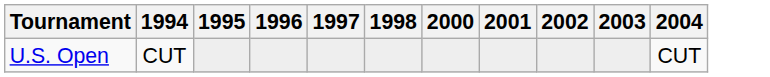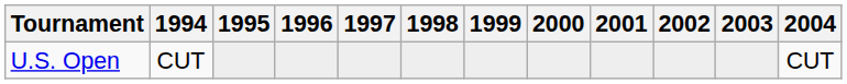 <table class="wikitable" style="font-size:95%;text-align:center;">
 <tr>
 <th>Tournament</th>
 <th>1994</th>
 <th>1995</th>
 <th>1996</th>
 <th>1997</th>
 <th>1998</th>
+<th>1999</th>
 <th>2000</th>
 <th>2001</th>
 <th>2002</th>
 <th>2003</th>
 <th>2004</th>
 </tr>
 <tr>
 <td align=left><a href='#'>U.S. Open</a></td>
 <td>CUT</td>
 <td style="background:#eeeeee;"></td>
 <td style="background:#eeeeee;"></td>
 <td style="background:#eeeeee;"></td>
 <td style="background:#eeeeee;"></td>
 <td style="background:#eeeeee;"></td>
 <td style="background:#eeeeee;"></td>
 <td style="background:#eeeeee;"></td>
 <td style="background:#eeeeee;"></td>
+<td style="background:#eeeeee;"></td>
 <td>CUT</td>
 </tr>
 </table>
